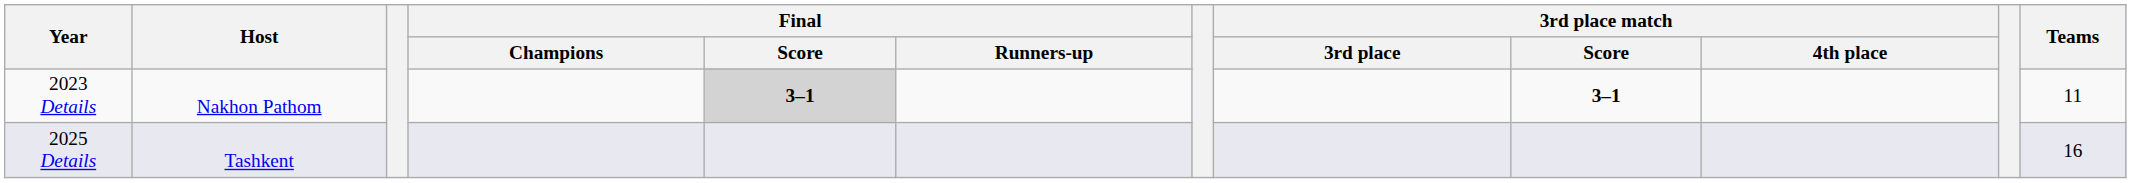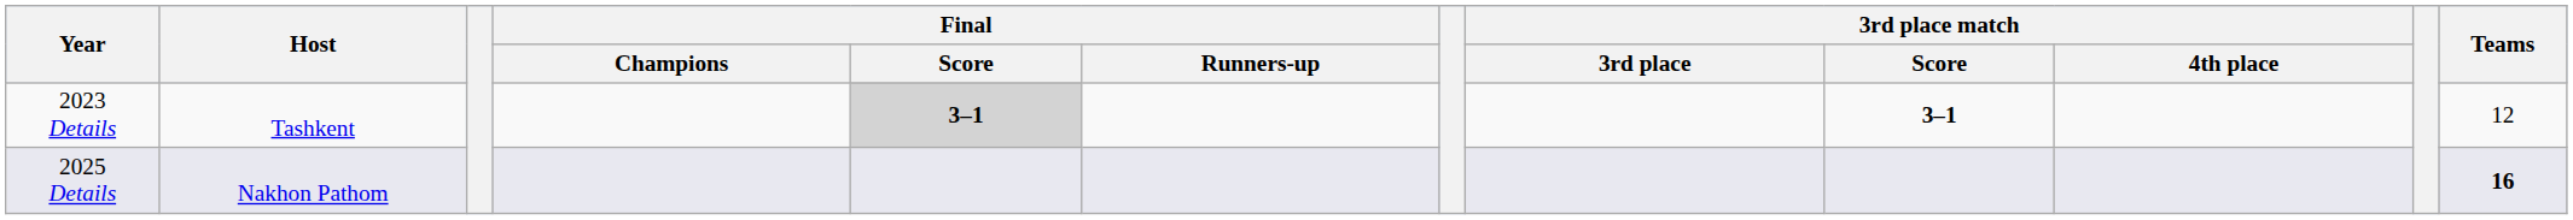 <table class="wikitable" style="font-size:90%; width:100%; text-align:center;">
 <tr bgcolor=#c1d8ff>
 <th rowspan=2 width=6%>Year</th>
 <th rowspan=2 width=12%>Host</th>
 <th width=1% rowspan=16 bgcolor=#ffffff></th>
 <th colspan=3>Final</th>
 <th width=1% rowspan=14 bgcolor=#ffffff></th>
 <th colspan=3>3rd place match</th>
 <th width=1% rowspan=14 bgcolor=#ffffff></th>
 <th rowspan=2 width=5%>Teams</th>
 </tr>
 <tr bgcolor=#efefef>
 <th width=14%>Champions</th>
 <th width=9%>Score</th>
 <th width=14%>Runners-up</th>
 <th width=14%>3rd place</th>
 <th width=9%>Score</th>
 <th width=14%>4th place</th>
 </tr>
 <tr>
 <td>2023<br><em><a href='#'>Details</a></em></td>
-<td><br><a href='#'>Nakhon Pathom</a></td>
+<td><br><a href='#'>Tashkent</a></td>
 <td><strong></strong></td>
 <td style="background: lightgrey;"><strong>3–1</strong></td>
 <td></td>
 <td></td>
 <td><strong>3–1</strong></td>
 <td></td>
-<td>11</td>
+<td>12</td>
 </tr>
 <tr bgcolor=#E8E8F0>
 <td>2025<br><em><a href='#'>Details</a></em></td>
-<td><br><a href='#'>Tashkent</a></td>
+<td><br><a href='#'>Nakhon Pathom</a></td>
 <td></td>
 <td></td>
 <td></td>
 <td></td>
 <td></td>
 <td></td>
-<td>16</td>
+<td><strong>16</strong></td>
 </tr>
 </table>
